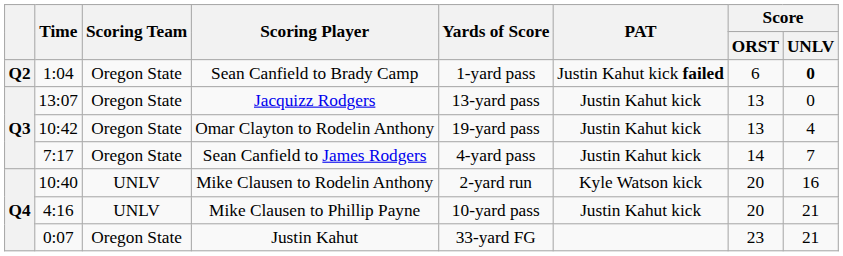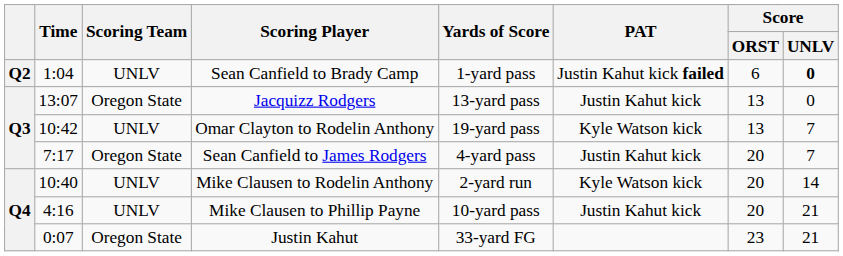 <table class="wikitable" | align="center">
 <tr>
 <th rowspan="2"></th>
 <th rowspan="2">Time</th>
 <th rowspan="2">Scoring Team</th>
 <th rowspan="2">Scoring Player</th>
 <th rowspan="2">Yards of Score</th>
 <th rowspan="2">PAT</th>
 <th colspan="2">Score</th>
 </tr>
 <tr>
 <th align="center">ORST</th>
 <th align="center">UNLV</th>
 </tr>
 <tr>
 <th rowspan="1">Q2</th>
 <td align="center">1:04</td>
-<td align="center">Oregon State</td>
+<td align="center">UNLV</td>
 <td align="center">Sean Canfield to Brady Camp</td>
 <td align="center">1-yard pass</td>
 <td align="center">Justin Kahut kick <strong>failed</strong></td>
 <td align="center">6</td>
 <td align="center"><strong>0</strong></td>
 </tr>
 <tr>
 <th rowspan="3">Q3</th>
 <td align="center">13:07</td>
 <td align="center">Oregon State</td>
 <td align="center"><a href='#'>Jacquizz Rodgers</a></td>
 <td align="center">13-yard pass</td>
 <td align="center">Justin Kahut kick</td>
 <td align="center">13</td>
 <td align="center">0</td>
 </tr>
 <tr>
 <td align="center">10:42</td>
-<td align="center">Oregon State</td>
+<td align="center">UNLV</td>
 <td align="center">Omar Clayton to Rodelin Anthony</td>
 <td align="center">19-yard pass</td>
-<td align="center">Justin Kahut kick</td>
+<td align="center">Kyle Watson kick</td>
 <td align="center">13</td>
-<td align="center">4</td>
+<td align="center">7</td>
 </tr>
 <tr>
 <td align="center">7:17</td>
 <td align="center">Oregon State</td>
 <td align="center">Sean Canfield to <a href='#'>James Rodgers</a></td>
 <td align="center">4-yard pass</td>
 <td align="center">Justin Kahut kick</td>
-<td align="center">14</td>
+<td align="center">20</td>
 <td align="center">7</td>
 </tr>
 <tr>
 <th rowspan="3">Q4</th>
 <td align="center">10:40</td>
 <td align="center">UNLV</td>
 <td align="center">Mike Clausen to Rodelin Anthony</td>
 <td align="center">2-yard run</td>
 <td align="center">Kyle Watson kick</td>
 <td align="center">20</td>
-<td align="center">16</td>
+<td align="center">14</td>
 </tr>
 <tr>
 <td align="center">4:16</td>
 <td align="center">UNLV</td>
 <td align="center">Mike Clausen to Phillip Payne</td>
 <td align="center">10-yard pass</td>
 <td align="center">Justin Kahut kick</td>
 <td align="center">20</td>
 <td align="center">21</td>
 </tr>
 <tr>
 <td align="center">0:07</td>
 <td align="center">Oregon State</td>
 <td align="center">Justin Kahut</td>
 <td align="center">33-yard FG</td>
 <td></td>
 <td align="center">23</td>
 <td align="center">21</td>
 </tr>
 </table>
